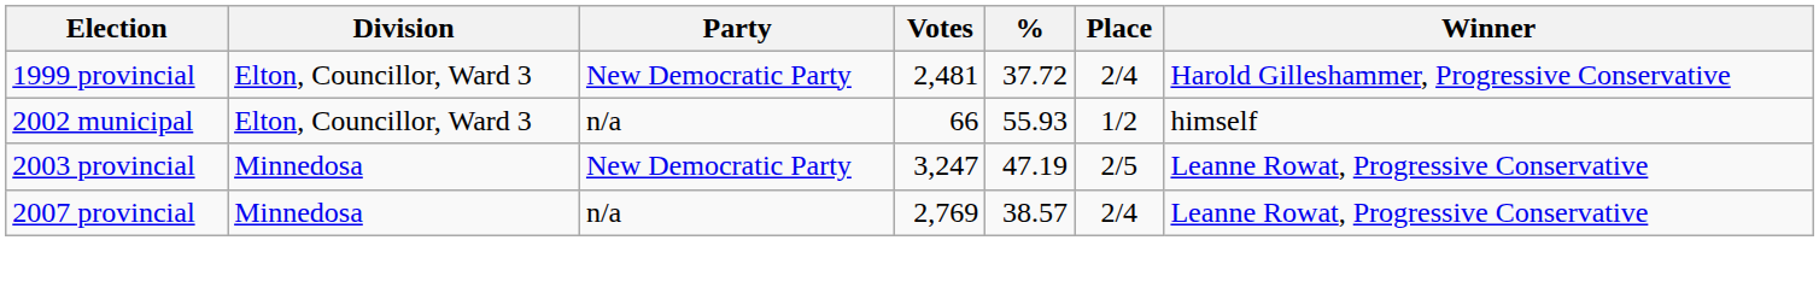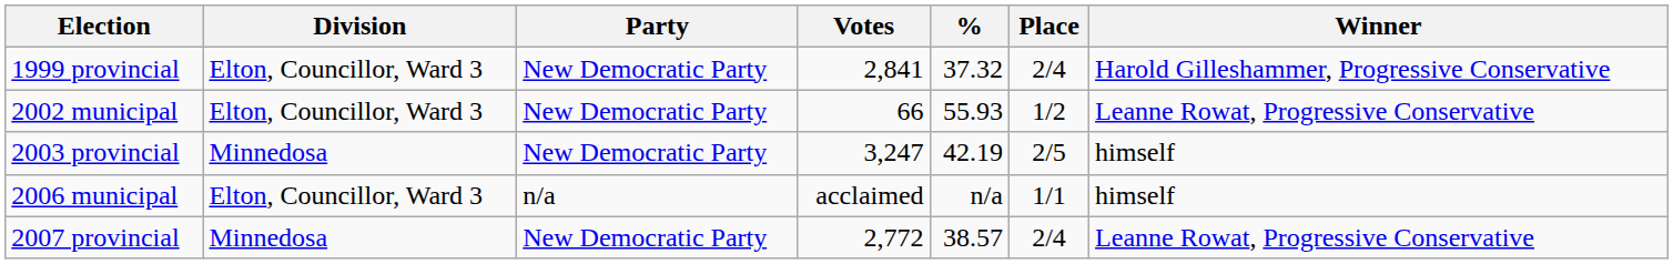 <table class="wikitable" width="1000">
 <tr>
 <th align="left">Election</th>
 <th align="left">Division</th>
 <th align="left">Party</th>
 <th align="right">Votes</th>
 <th align="right">%</th>
 <th align="center">Place</th>
 <th align="center">Winner</th>
 </tr>
 <tr>
 <td align="left"><a href='#'>1999 provincial</a></td>
 <td align="left"><a href='#'>Elton</a>, Councillor, Ward 3</td>
 <td align="left"><a href='#'>New Democratic Party</a></td>
-<td align="right">2,481</td>
-<td align="right">37.72</td>
+<td align="right">2,841</td>
+<td align="right">37.32</td>
 <td align="center">2/4</td>
 <td align="left"><a href='#'>Harold Gilleshammer</a>, <a href='#'>Progressive Conservative</a></td>
 </tr>
 <tr>
 <td align="left"><a href='#'>2002 municipal</a></td>
 <td align="left"><a href='#'>Elton</a>, Councillor, Ward 3</td>
-<td align="left">n/a</td>
+<td align="left"><a href='#'>New Democratic Party</a></td>
 <td align="right">66</td>
 <td align="right">55.93</td>
 <td align="center">1/2</td>
-<td align="left">himself</td>
+<td align="left"><a href='#'>Leanne Rowat</a>, <a href='#'>Progressive Conservative</a></td>
 </tr>
 <tr>
 <td align="left"><a href='#'>2003 provincial</a></td>
 <td align="left"><a href='#'>Minnedosa</a></td>
 <td align="left"><a href='#'>New Democratic Party</a></td>
 <td align="right">3,247</td>
-<td align="right">47.19</td>
+<td align="right">42.19</td>
 <td align="center">2/5</td>
-<td align="left"><a href='#'>Leanne Rowat</a>, <a href='#'>Progressive Conservative</a></td>
+<td align="left">himself</td>
+</tr>
+<tr>
+<td align="left"><a href='#'>2006 municipal</a></td>
+<td align="left"><a href='#'>Elton</a>, Councillor, Ward 3</td>
+<td align="left">n/a</td>
+<td align="right">acclaimed</td>
+<td align="right">n/a</td>
+<td align="center">1/1</td>
+<td align="left">himself</td>
 </tr>
 <tr>
 <td align="left"><a href='#'>2007 provincial</a></td>
 <td align="left"><a href='#'>Minnedosa</a></td>
-<td align="left">n/a</td>
-<td align="right">2,769</td>
+<td align="left"><a href='#'>New Democratic Party</a></td>
+<td align="right">2,772</td>
 <td align="right">38.57</td>
 <td align="center">2/4</td>
 <td align="left"><a href='#'>Leanne Rowat</a>, <a href='#'>Progressive Conservative</a></td>
 </tr>
 </table>
